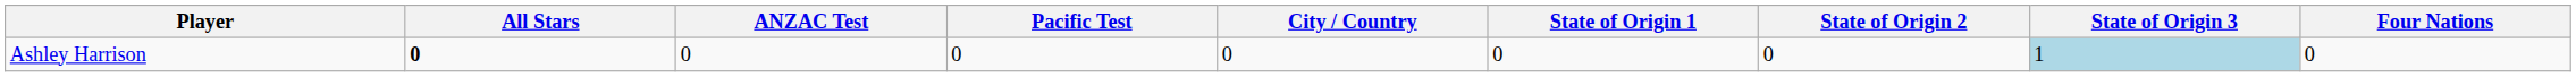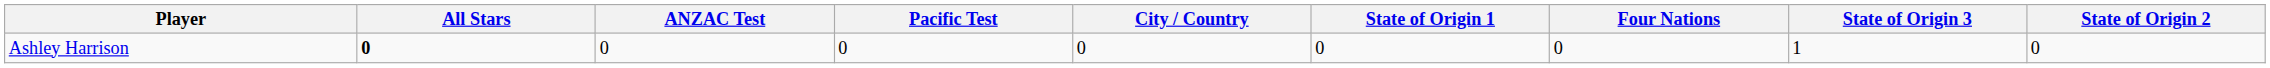 <table class="wikitable" style="width:100%;">
 <tr style="background:#FFF;">
 <th style="width:15em">Player</th>
 <th style="width:10em"><a href='#'>All Stars</a></th>
 <th style="width:10em"><a href='#'>ANZAC Test</a></th>
 <th style="width:10em"><a href='#'>Pacific Test</a></th>
 <th style="width:10em"><a href='#'>City / Country</a></th>
 <th style="width:10em"><a href='#'>State of Origin 1</a></th>
+<th style="width:10em"><a href='#'>Four Nations</a></th>
+<th style="width:10em"><a href='#'>State of Origin 3</a></th>
 <th style="width:10em"><a href='#'>State of Origin 2</a></th>
-<th style="width:10em"><a href='#'>State of Origin 3</a></th>
-<th style="width:10em"><a href='#'>Four Nations</a></th>
 </tr>
 <tr>
 <td><a href='#'>Ashley Harrison</a></td>
 <td><strong>0</strong></td>
 <td>0</td>
 <td>0</td>
 <td>0</td>
 <td>0</td>
 <td>0</td>
-<td style="background: lightblue;">1</td>
+<td>1</td>
 <td>0</td>
 </tr>
 </table>
